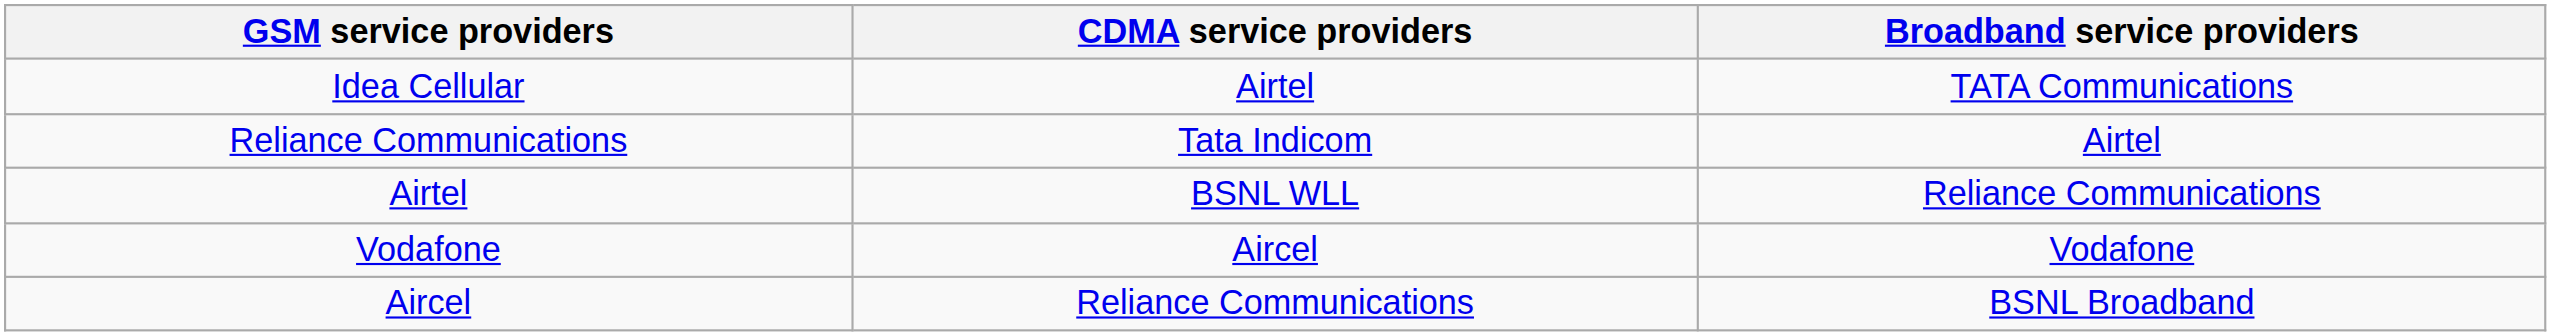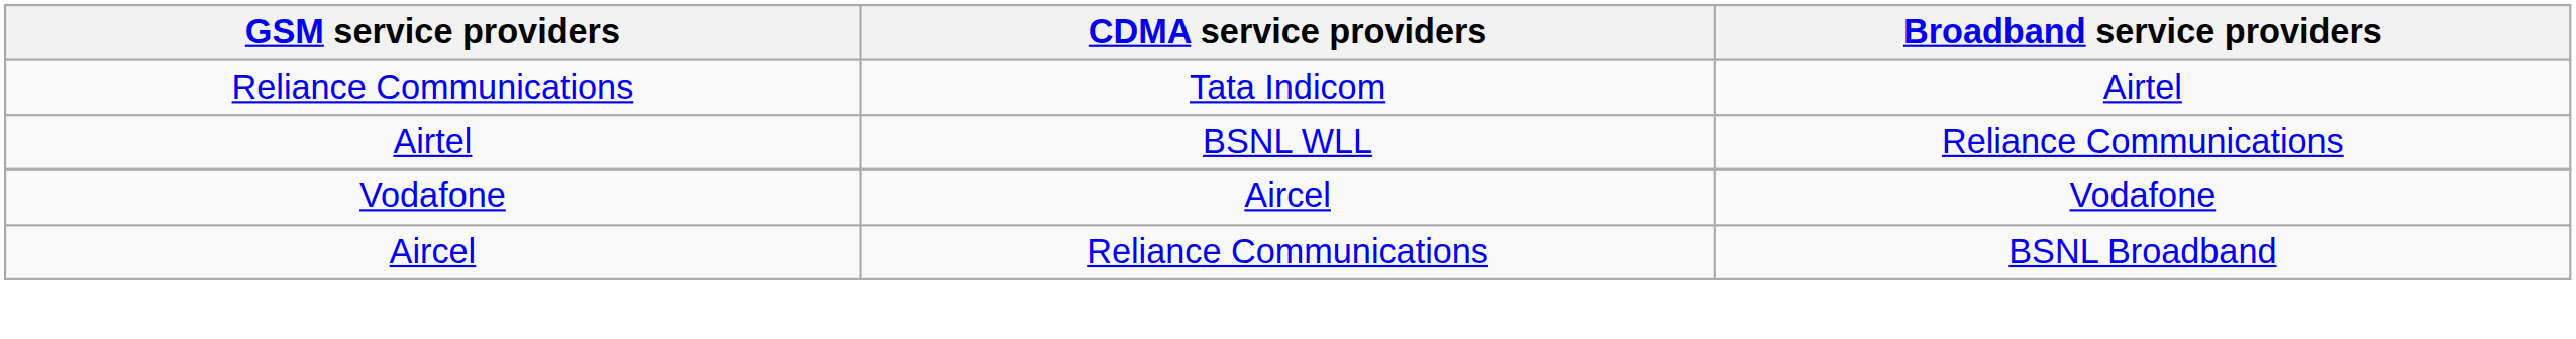 <table class="wikitable" width=75% style="border:1px solid black; text-align:center;">
 <tr>
 <th width="33%"><a href='#'>GSM</a> service providers</th>
 <th width="33%"><a href='#'>CDMA</a> service providers</th>
 <th width="33%"><a href='#'>Broadband</a> service providers</th>
-</tr>
-<tr>
-<td><a href='#'>Idea Cellular</a></td>
-<td><a href='#'>Airtel</a></td>
-<td><a href='#'>TATA Communications</a></td>
 </tr>
 <tr>
 <td><a href='#'>Reliance Communications</a></td>
 <td><a href='#'>Tata Indicom</a></td>
 <td><a href='#'>Airtel</a></td>
 </tr>
 <tr>
 <td><a href='#'>Airtel</a></td>
 <td><a href='#'>BSNL WLL</a></td>
 <td><a href='#'>Reliance Communications</a></td>
 </tr>
 <tr>
 <td><a href='#'>Vodafone</a></td>
 <td><a href='#'>Aircel</a></td>
 <td><a href='#'>Vodafone</a></td>
 </tr>
 <tr>
 <td><a href='#'>Aircel</a></td>
 <td><a href='#'>Reliance Communications</a></td>
 <td><a href='#'>BSNL Broadband</a></td>
 </tr>
 </table>
